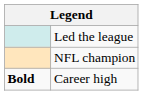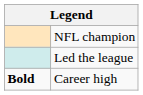 <table class="wikitable">
 <tr>
 <th colspan="2">Legend</th>
+</tr>
+<tr>
+<td style="background:#ffe6bd; width:3em;"></td>
+<td>NFL champion</td>
 </tr>
 <tr>
 <td style="background:#cfecec; width:3em;"></td>
 <td>Led the league</td>
 </tr>
 <tr>
-<td style="background:#ffe6bd; width:3em;"></td>
-<td>NFL champion</td>
-</tr>
-<tr>
 <td><strong>Bold</strong></td>
 <td>Career high</td>
 </tr>
 </table>
